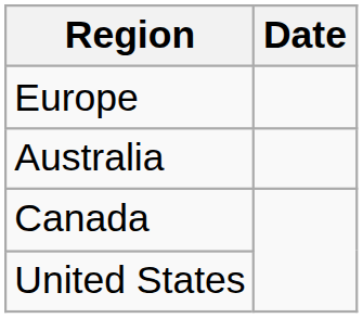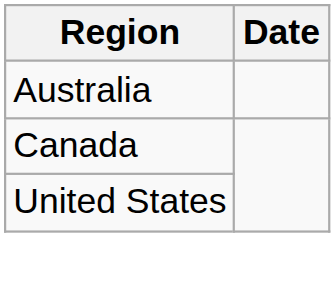 <table class="wikitable">
 <tr>
 <th>Region</th>
 <th>Date</th>
-</tr>
-<tr>
-<td>Europe</td>
-<td></td>
 </tr>
 <tr>
 <td>Australia</td>
 <td></td>
 </tr>
 <tr>
 <td>Canada</td>
 <td rowspan="2"></td>
 </tr>
 <tr>
 <td>United States</td>
 </tr>
 </table>
